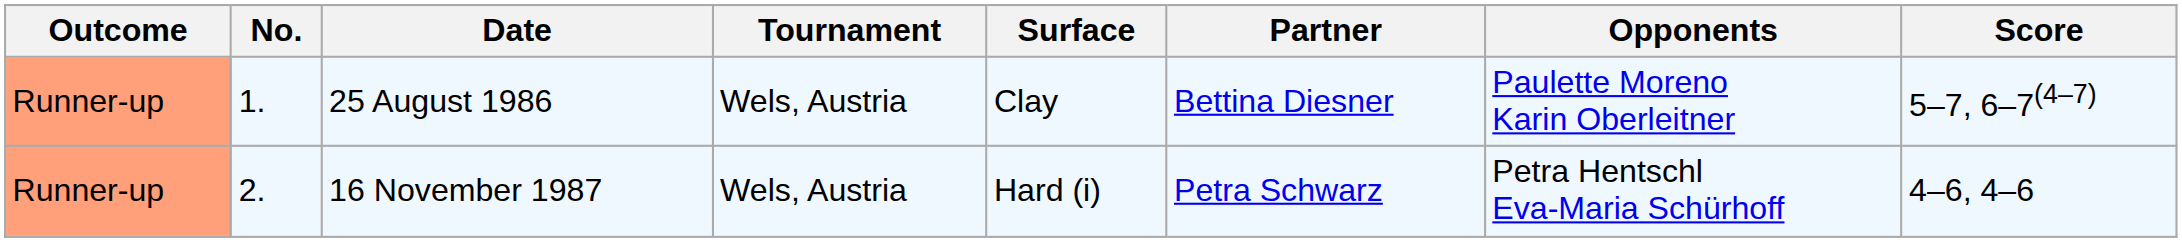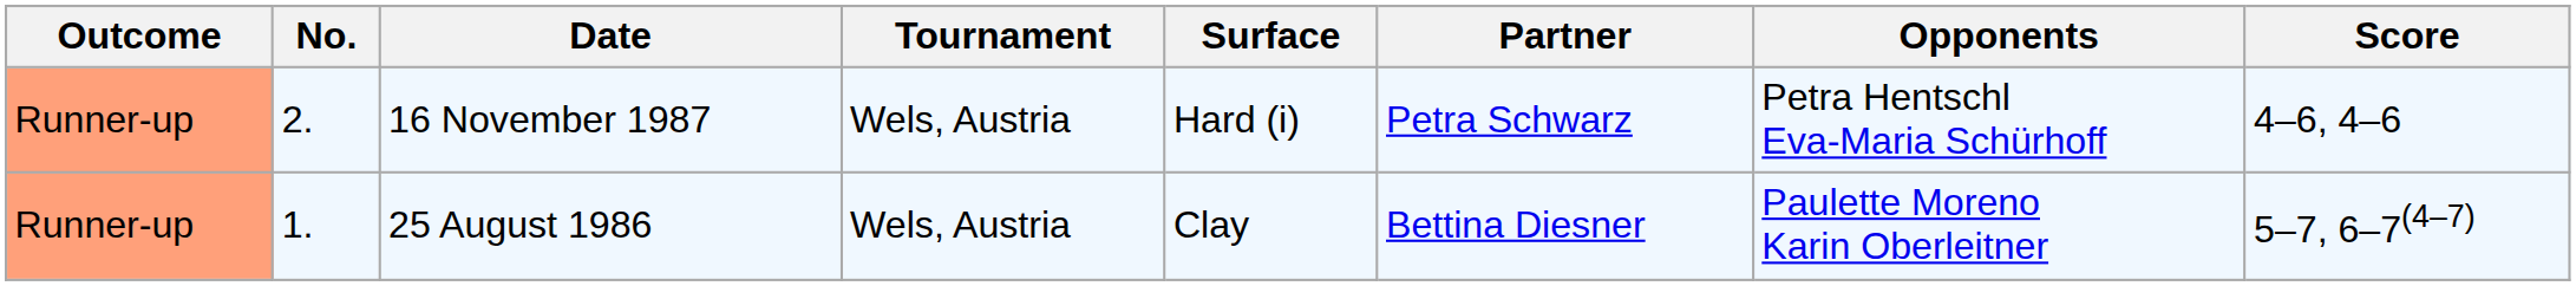 <table class="wikitable" style="font-size:97%;" width="1050">
 <tr>
 <th>Outcome</th>
 <th>No.</th>
 <th>Date</th>
 <th>Tournament</th>
 <th>Surface</th>
 <th>Partner</th>
 <th>Opponents</th>
 <th>Score</th>
 </tr>
 <tr style="background:#f0f8ff;">
 <td style="background:#ffa07a;">Runner-up</td>
+<td>2.</td>
+<td>16 November 1987</td>
+<td>Wels, Austria</td>
+<td>Hard (i)</td>
+<td> <a href='#'>Petra Schwarz</a></td>
+<td> Petra Hentschl <br>  <a href='#'>Eva-Maria Schürhoff</a></td>
+<td>4–6, 4–6</td>
+</tr>
+<tr style="background:#f0f8ff;">
+<td style="background:#ffa07a;">Runner-up</td>
 <td>1.</td>
 <td>25 August 1986</td>
 <td>Wels, Austria</td>
 <td>Clay</td>
 <td> <a href='#'>Bettina Diesner</a></td>
 <td> <a href='#'>Paulette Moreno</a> <br>  <a href='#'>Karin Oberleitner</a></td>
 <td>5–7, 6–7<sup>(4–7)</sup></td>
 </tr>
-<tr style="background:#f0f8ff;">
-<td style="background:#ffa07a;">Runner-up</td>
-<td>2.</td>
-<td>16 November 1987</td>
-<td>Wels, Austria</td>
-<td>Hard (i)</td>
-<td> <a href='#'>Petra Schwarz</a></td>
-<td> Petra Hentschl <br>  <a href='#'>Eva-Maria Schürhoff</a></td>
-<td>4–6, 4–6</td>
-</tr>
 </table>
